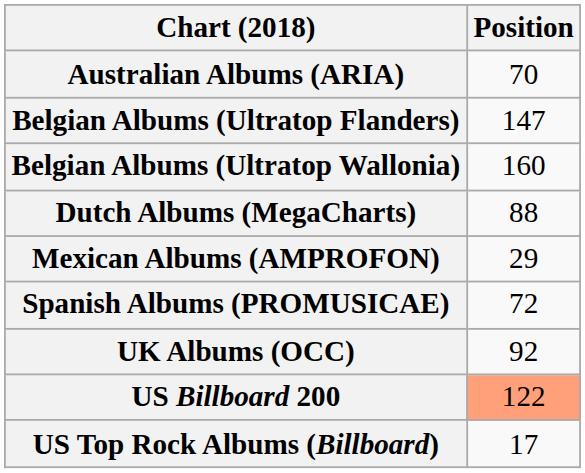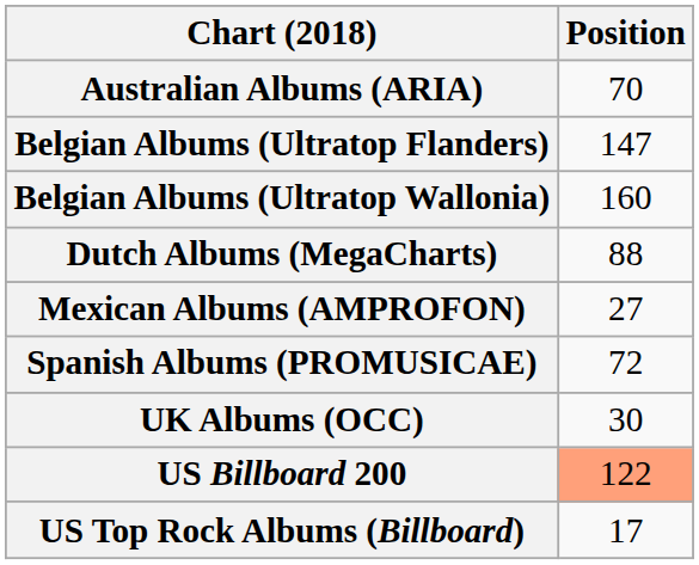 <table class="wikitable sortable plainrowheaders" style="text-align:center">
 <tr>
 <th scope="col">Chart (2018)</th>
 <th scope="col">Position</th>
 </tr>
 <tr>
 <th scope="row">Australian Albums (ARIA)</th>
 <td>70</td>
 </tr>
 <tr>
 <th scope="row">Belgian Albums (Ultratop Flanders)</th>
 <td>147</td>
 </tr>
 <tr>
 <th scope="row">Belgian Albums (Ultratop Wallonia)</th>
 <td>160</td>
 </tr>
 <tr>
 <th scope="row">Dutch Albums (MegaCharts)</th>
 <td>88</td>
 </tr>
 <tr>
 <th scope="row">Mexican Albums (AMPROFON)</th>
-<td>29</td>
+<td>27</td>
 </tr>
 <tr>
 <th scope="row">Spanish Albums (PROMUSICAE)</th>
 <td>72</td>
 </tr>
 <tr>
 <th scope="row">UK Albums (OCC)</th>
-<td>92</td>
+<td>30</td>
 </tr>
 <tr>
 <th scope="row">US <em>Billboard</em> 200</th>
 <td style="background: lightsalmon;">122</td>
 </tr>
 <tr>
 <th scope="row">US Top Rock Albums (<em>Billboard</em>)</th>
 <td>17</td>
 </tr>
 </table>
